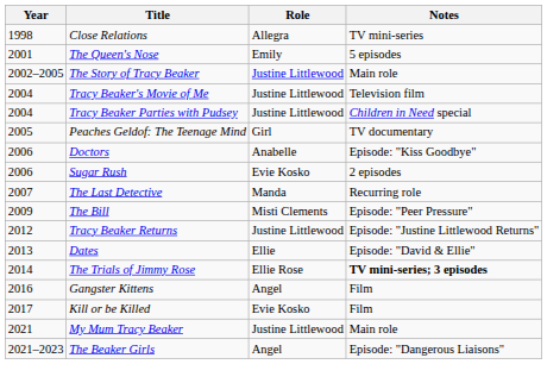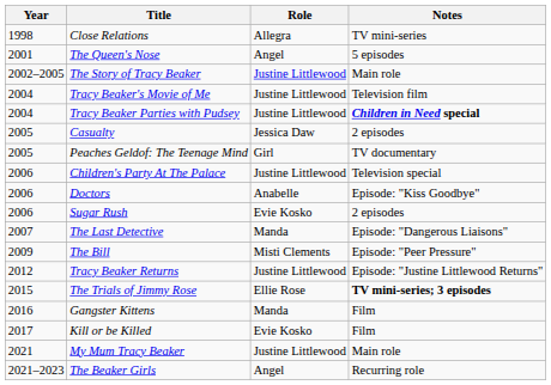 <table class="wikitable sortable">
 <tr>
 <th>Year</th>
 <th>Title</th>
 <th>Role</th>
 <th>Notes</th>
 </tr>
 <tr>
 <td>1998</td>
 <td><em>Close Relations</em></td>
 <td>Allegra</td>
 <td>TV mini-series</td>
 </tr>
 <tr>
 <td>2001</td>
 <td><em><a href='#'>The Queen's Nose</a></em></td>
-<td>Emily</td>
+<td>Angel</td>
 <td>5 episodes</td>
 </tr>
 <tr>
 <td>2002–2005</td>
 <td><em><a href='#'>The Story of Tracy Beaker</a></em></td>
 <td><a href='#'>Justine Littlewood</a></td>
 <td>Main role</td>
 </tr>
 <tr>
 <td>2004</td>
 <td><em><a href='#'>Tracy Beaker's Movie of Me</a></em></td>
 <td>Justine Littlewood</td>
 <td>Television film</td>
 </tr>
 <tr>
 <td>2004</td>
 <td><em><a href='#'>Tracy Beaker Parties with Pudsey</a></em></td>
 <td>Justine Littlewood</td>
-<td><em><a href='#'>Children in Need</a></em> special</td>
+<td><strong><em><a href='#'>Children in Need</a></em> special</strong></td>
+</tr>
+<tr>
+<td>2005</td>
+<td><em><a href='#'>Casualty</a></em></td>
+<td>Jessica Daw</td>
+<td>2 episodes</td>
 </tr>
 <tr>
 <td>2005</td>
 <td><em>Peaches Geldof: The Teenage Mind</em></td>
 <td>Girl</td>
 <td>TV documentary</td>
+</tr>
+<tr>
+<td>2006</td>
+<td><em><a href='#'>Children's Party At The Palace</a></em></td>
+<td>Justine Littlewood</td>
+<td>Television special</td>
 </tr>
 <tr>
 <td>2006</td>
 <td><em><a href='#'>Doctors</a></em></td>
 <td>Anabelle</td>
 <td>Episode: "Kiss Goodbye"</td>
 </tr>
 <tr>
 <td>2006</td>
 <td><em><a href='#'>Sugar Rush</a></em></td>
 <td>Evie Kosko</td>
 <td>2 episodes</td>
 </tr>
 <tr>
 <td>2007</td>
 <td><em><a href='#'>The Last Detective</a></em></td>
 <td>Manda</td>
-<td>Recurring role</td>
+<td>Episode: "Dangerous Liaisons"</td>
 </tr>
 <tr>
 <td>2009</td>
 <td><em><a href='#'>The Bill</a></em></td>
 <td>Misti Clements</td>
 <td>Episode: "Peer Pressure"</td>
 </tr>
 <tr>
 <td>2012</td>
 <td><em><a href='#'>Tracy Beaker Returns</a></em></td>
 <td>Justine Littlewood</td>
 <td>Episode: "Justine Littlewood Returns"</td>
 </tr>
 <tr>
-<td>2013</td>
-<td><em><a href='#'>Dates</a></em></td>
-<td>Ellie</td>
-<td>Episode: "David & Ellie"</td>
-</tr>
-<tr>
-<td>2014</td>
+<td>2015</td>
 <td><em><a href='#'>The Trials of Jimmy Rose</a></em></td>
 <td>Ellie Rose</td>
 <td><strong>TV mini-series; 3 episodes</strong></td>
 </tr>
 <tr>
 <td>2016</td>
 <td><em>Gangster Kittens</em></td>
-<td>Angel</td>
+<td>Manda</td>
 <td>Film</td>
 </tr>
 <tr>
 <td>2017</td>
 <td><em>Kill or be Killed</em></td>
 <td>Evie Kosko</td>
 <td>Film</td>
 </tr>
 <tr>
 <td>2021</td>
 <td><em><a href='#'>My Mum Tracy Beaker</a></em></td>
 <td>Justine Littlewood</td>
 <td>Main role</td>
 </tr>
 <tr>
 <td>2021–2023</td>
 <td><em><a href='#'>The Beaker Girls</a></em></td>
 <td>Angel</td>
-<td>Episode: "Dangerous Liaisons"</td>
+<td>Recurring role</td>
 </tr>
 </table>
